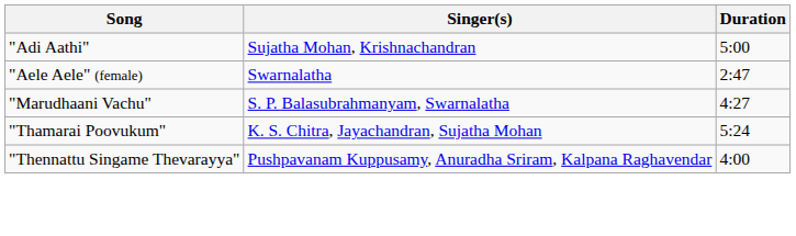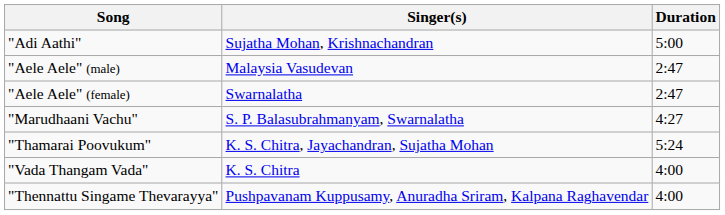 <table class="wikitable" style="font-size:95%;">
 <tr>
 <th>Song</th>
 <th>Singer(s)</th>
 <th>Duration</th>
 </tr>
 <tr>
 <td>"Adi Aathi"</td>
 <td><a href='#'>Sujatha Mohan</a>, <a href='#'>Krishnachandran</a></td>
 <td>5:00</td>
+</tr>
+<tr>
+<td>"Aele Aele" <small>(male)</small></td>
+<td><a href='#'>Malaysia Vasudevan</a></td>
+<td>2:47</td>
 </tr>
 <tr>
 <td>"Aele Aele" <small>(female)</small></td>
 <td><a href='#'>Swarnalatha</a></td>
 <td>2:47</td>
 </tr>
 <tr>
 <td>"Marudhaani Vachu"</td>
 <td><a href='#'>S. P. Balasubrahmanyam</a>, <a href='#'>Swarnalatha</a></td>
 <td>4:27</td>
 </tr>
 <tr>
 <td>"Thamarai Poovukum"</td>
 <td><a href='#'>K. S. Chitra</a>, <a href='#'>Jayachandran</a>, <a href='#'>Sujatha Mohan</a></td>
 <td>5:24</td>
 </tr>
 <tr>
+<td>"Vada Thangam Vada"</td>
+<td><a href='#'>K. S. Chitra</a></td>
+<td>4:00</td>
+</tr>
+<tr>
 <td>"Thennattu Singame Thevarayya"</td>
 <td><a href='#'>Pushpavanam Kuppusamy</a>, <a href='#'>Anuradha Sriram</a>, <a href='#'>Kalpana Raghavendar</a></td>
 <td>4:00</td>
 </tr>
 </table>
